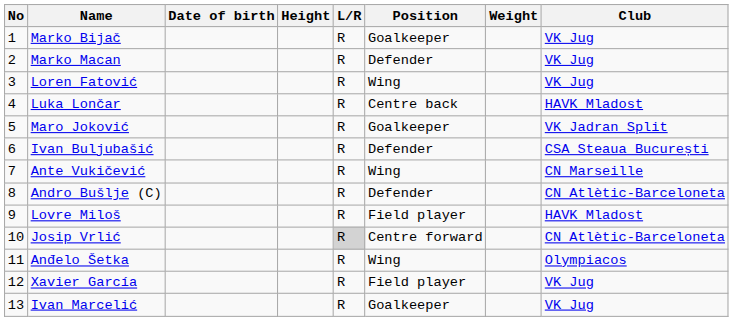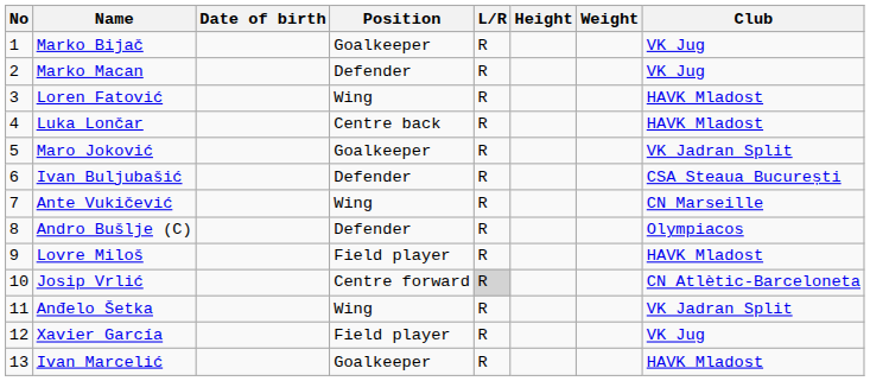 <table class="wikitable sortable" text-align:center;">
 <tr>
 <th>No</th>
 <th>Name</th>
 <th>Date of birth</th>
+<th>Position</th>
+<th>L/R</th>
 <th>Height</th>
-<th>L/R</th>
-<th>Position</th>
 <th>Weight</th>
 <th>Club</th>
 </tr>
 <tr>
 <td>1</td>
 <td align=left><a href='#'>Marko Bijač</a></td>
 <td align=left></td>
+<td>Goalkeeper</td>
+<td>R</td>
 <td></td>
-<td>R</td>
-<td>Goalkeeper</td>
 <td></td>
 <td align=left> <a href='#'>VK Jug</a></td>
 </tr>
 <tr>
 <td>2</td>
 <td align=left><a href='#'>Marko Macan</a></td>
 <td align=left></td>
+<td>Defender</td>
+<td>R</td>
 <td></td>
-<td>R</td>
-<td>Defender</td>
 <td></td>
 <td align=left> <a href='#'>VK Jug</a></td>
 </tr>
 <tr>
 <td>3</td>
 <td align=left><a href='#'>Loren Fatović</a></td>
 <td align=left></td>
+<td>Wing</td>
+<td>R</td>
 <td></td>
-<td>R</td>
-<td>Wing</td>
 <td></td>
-<td align=left> <a href='#'>VK Jug</a></td>
+<td align=left> <a href='#'>HAVK Mladost</a></td>
 </tr>
 <tr>
 <td>4</td>
 <td align=left><a href='#'>Luka Lončar</a></td>
 <td align=left></td>
+<td>Centre back</td>
+<td>R</td>
 <td></td>
-<td>R</td>
-<td>Centre back</td>
 <td></td>
 <td align=left> <a href='#'>HAVK Mladost</a></td>
 </tr>
 <tr>
 <td>5</td>
 <td align=left><a href='#'>Maro Joković</a></td>
 <td align=left></td>
+<td>Goalkeeper</td>
+<td>R</td>
 <td></td>
-<td>R</td>
-<td>Goalkeeper</td>
 <td></td>
 <td align=left> <a href='#'>VK Jadran Split</a></td>
 </tr>
 <tr>
 <td>6</td>
 <td align=left><a href='#'>Ivan Buljubašić</a></td>
 <td align=left></td>
+<td>Defender</td>
+<td>R</td>
 <td></td>
-<td>R</td>
-<td>Defender</td>
 <td></td>
 <td align=left> <a href='#'>CSA Steaua București</a></td>
 </tr>
 <tr>
 <td>7</td>
 <td align=left><a href='#'>Ante Vukičević</a></td>
 <td align=left></td>
+<td>Wing</td>
+<td>R</td>
 <td></td>
-<td>R</td>
-<td>Wing</td>
 <td></td>
 <td align=left> <a href='#'>CN Marseille</a></td>
 </tr>
 <tr>
 <td>8</td>
 <td align=left><a href='#'>Andro Bušlje</a> (C)</td>
 <td align=left></td>
+<td>Defender</td>
+<td>R</td>
 <td></td>
-<td>R</td>
-<td>Defender</td>
 <td></td>
-<td align=left> <a href='#'>CN Atlètic-Barceloneta</a></td>
+<td align=left> <a href='#'>Olympiacos</a></td>
 </tr>
 <tr>
 <td>9</td>
 <td align=left><a href='#'>Lovre Miloš</a></td>
 <td align=left></td>
+<td>Field player</td>
+<td>R</td>
 <td></td>
-<td>R</td>
-<td>Field player</td>
 <td></td>
 <td align=left> <a href='#'>HAVK Mladost</a></td>
 </tr>
 <tr>
 <td>10</td>
 <td align=left><a href='#'>Josip Vrlić</a></td>
 <td align=left></td>
+<td>Centre forward</td>
+<td style="background: lightgrey;">R</td>
 <td></td>
-<td style="background: lightgrey;">R</td>
-<td>Centre forward</td>
 <td></td>
 <td align=left> <a href='#'>CN Atlètic-Barceloneta</a></td>
 </tr>
 <tr>
 <td>11</td>
 <td align=left><a href='#'>Anđelo Šetka</a></td>
 <td align=left></td>
+<td>Wing</td>
+<td>R</td>
 <td></td>
-<td>R</td>
-<td>Wing</td>
 <td></td>
-<td align=left> <a href='#'>Olympiacos</a></td>
+<td align=left> <a href='#'>VK Jadran Split</a></td>
 </tr>
 <tr>
 <td>12</td>
 <td align=left><a href='#'>Xavier García</a></td>
 <td align=left></td>
+<td>Field player</td>
+<td>R</td>
 <td></td>
-<td>R</td>
-<td>Field player</td>
 <td></td>
 <td align=left> <a href='#'>VK Jug</a></td>
 </tr>
 <tr>
 <td>13</td>
 <td align=left><a href='#'>Ivan Marcelić</a></td>
 <td align=left></td>
+<td>Goalkeeper</td>
+<td>R</td>
 <td></td>
-<td>R</td>
-<td>Goalkeeper</td>
 <td></td>
-<td align=left> <a href='#'>VK Jug</a></td>
+<td align=left> <a href='#'>HAVK Mladost</a></td>
 </tr>
 </table>
